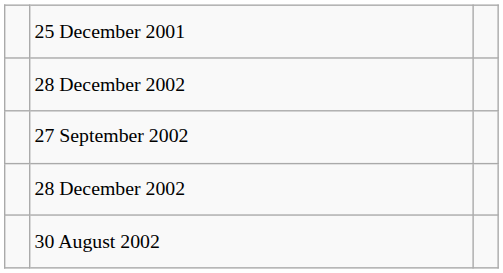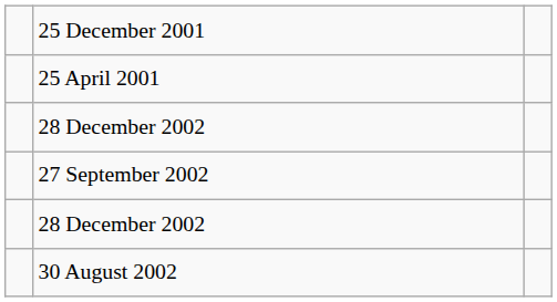 <table class="wikitable" style="font-size: 89%; float: left; width: 25em; margin-right: 1em; line-height: 1.65em !important; height: 190px;">
 <tr>
 <td></td>
 <td>25 December 2001</td>
+<td></td>
+</tr>
+<tr>
+<td></td>
+<td>25 April 2001</td>
 <td></td>
 </tr>
 <tr>
 <td></td>
 <td>28 December 2002</td>
 <td></td>
 </tr>
 <tr>
 <td></td>
 <td>27 September 2002</td>
 <td></td>
 </tr>
 <tr>
 <td></td>
 <td>28 December 2002</td>
 <td></td>
 </tr>
 <tr>
 <td></td>
 <td>30 August 2002</td>
 <td></td>
 </tr>
 </table>
